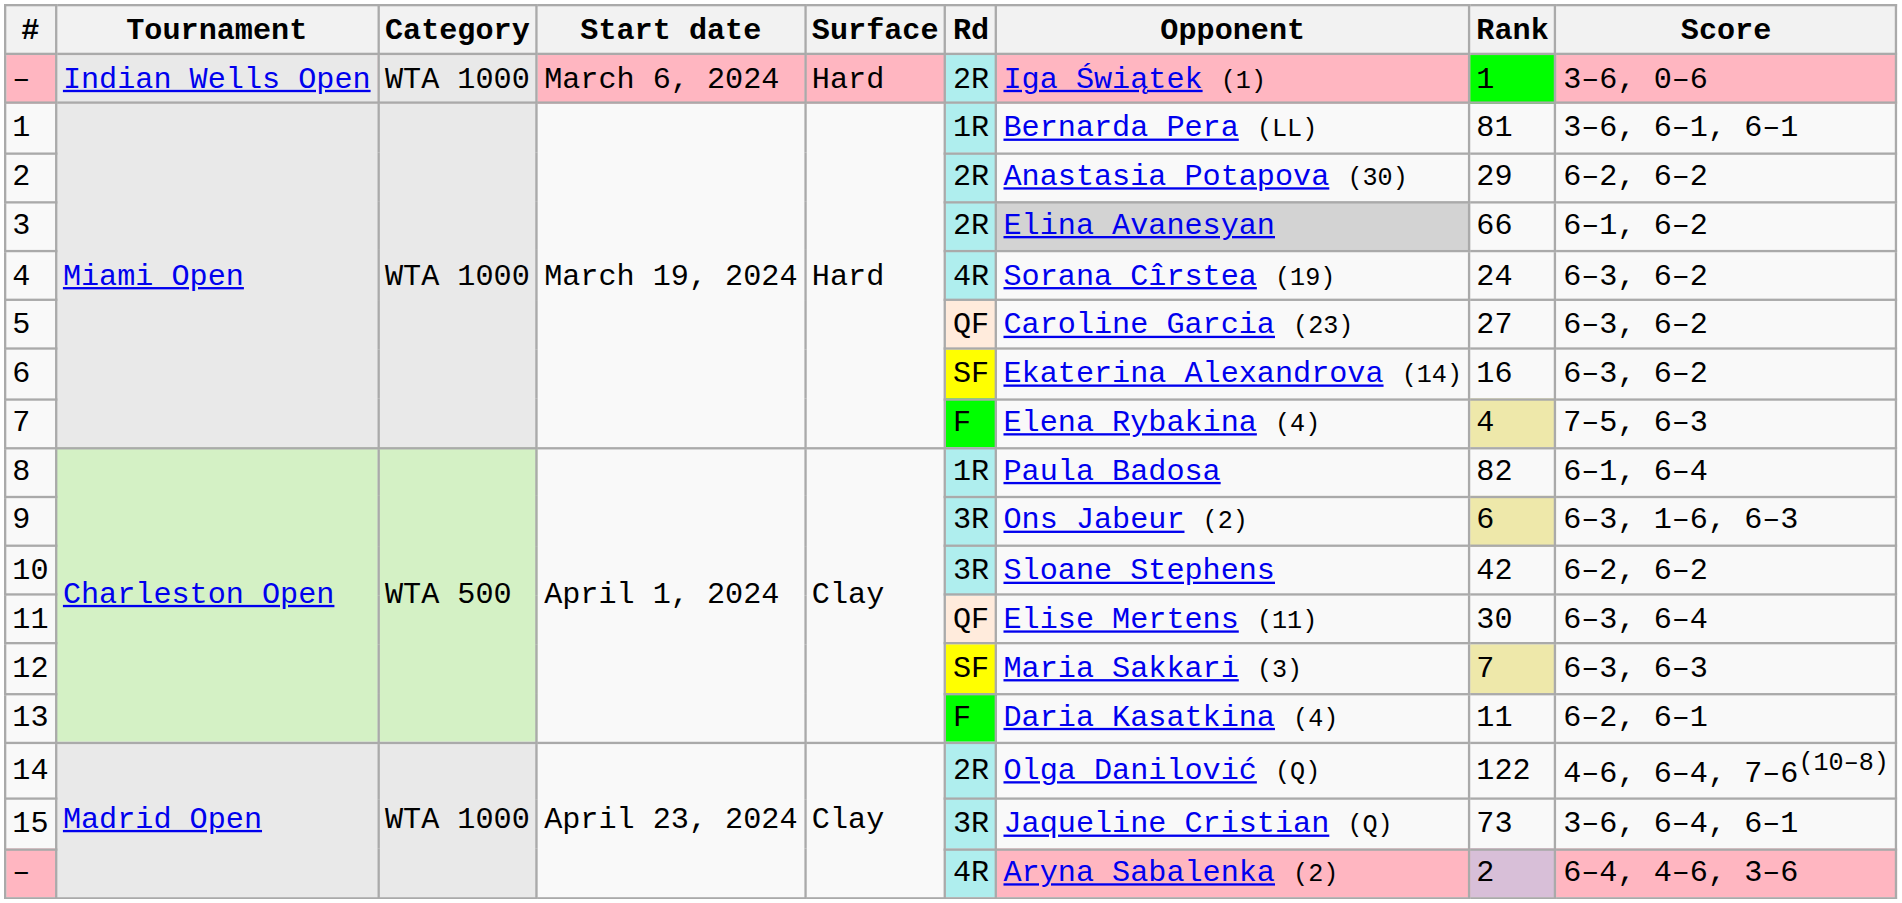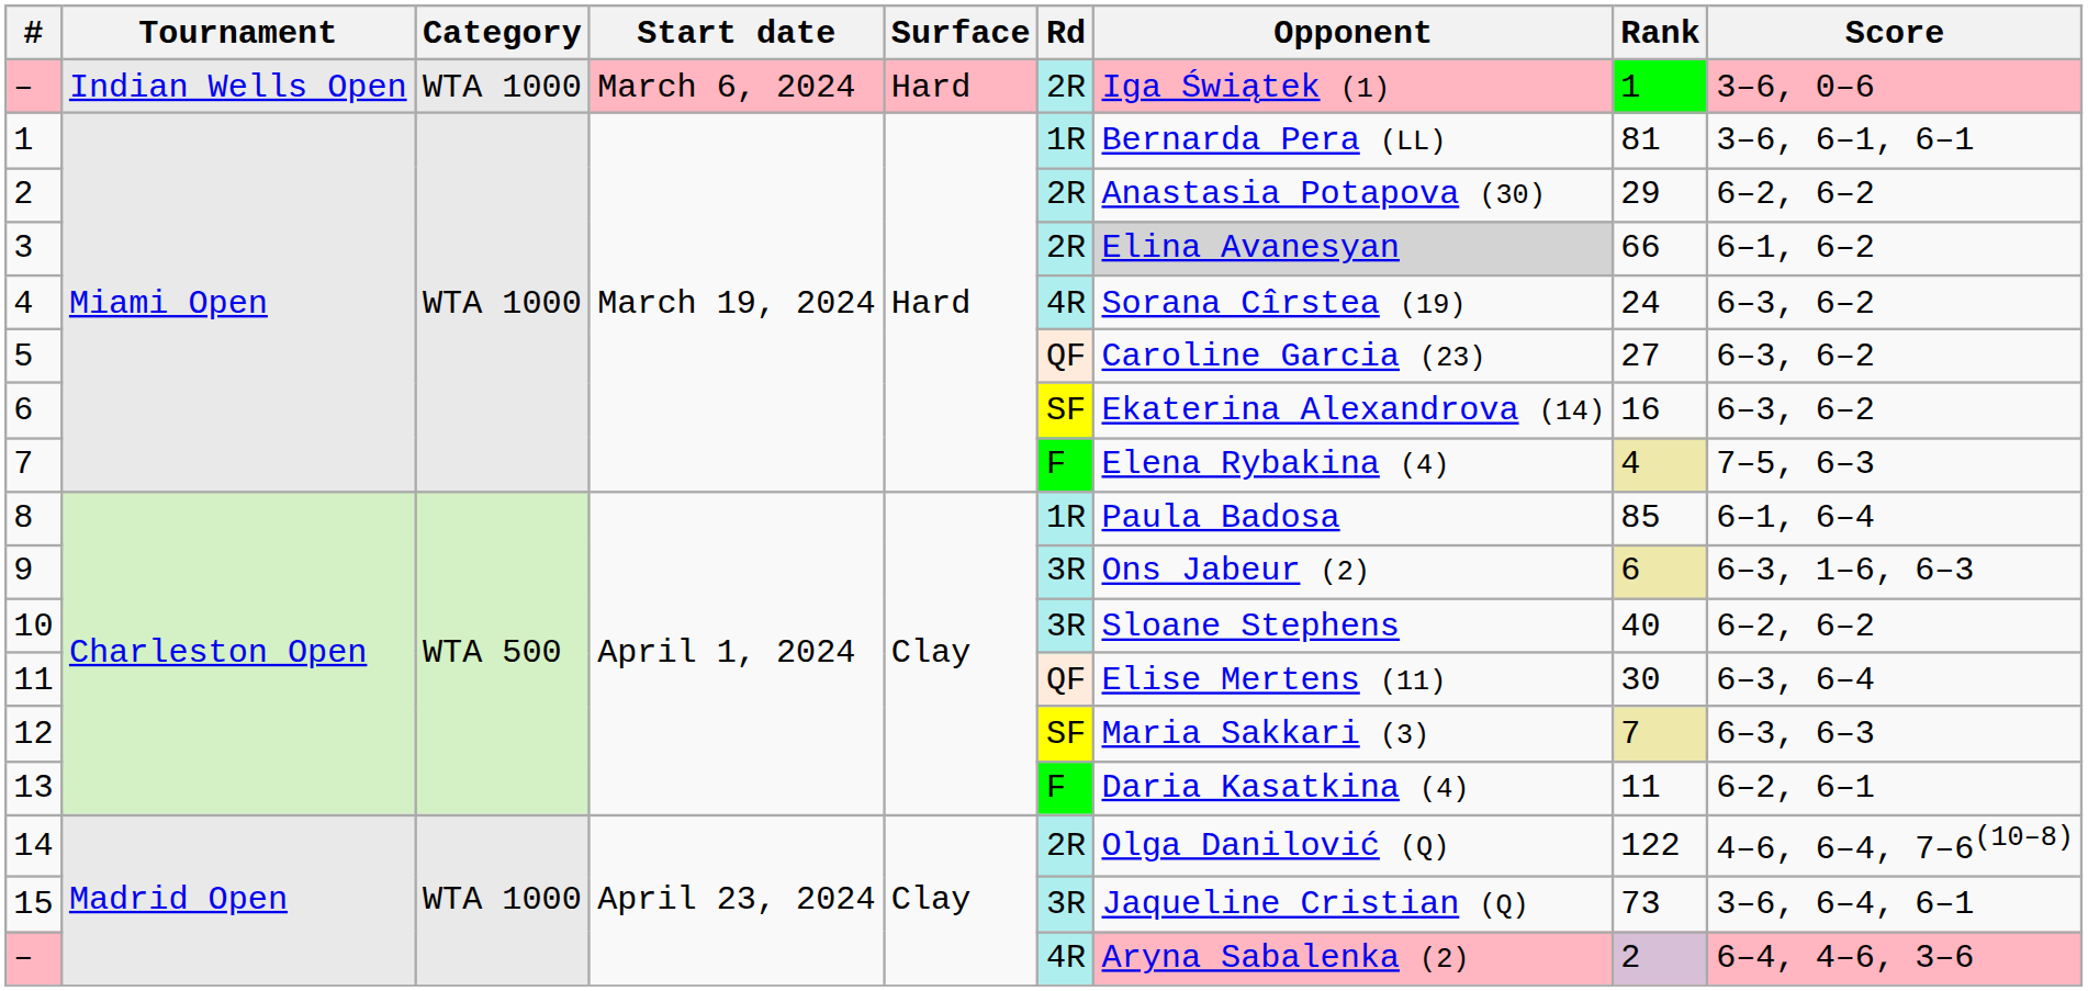 <table class="wikitable">
 <tr>
 <th scope="col">#</th>
 <th scope="col">Tournament</th>
 <th scope="col">Category</th>
 <th scope="col">Start date</th>
 <th scope="col">Surface</th>
 <th scope="col" class="unsortable">Rd</th>
 <th scope="col">Opponent</th>
 <th scope="col" class="unsortable">Rank</th>
 <th scope="col" class="unsortable">Score</th>
 </tr>
 <tr style="background:lightpink">
 <td>–</td>
 <td style="background:#e9e9e9;"><a href='#'>Indian Wells Open</a></td>
 <td style="background:#e9e9e9;">WTA 1000</td>
 <td>March 6, 2024</td>
 <td>Hard</td>
 <td style="text-align:center; background:#afeeee;">2R</td>
 <td> <a href='#'>Iga Świątek</a> <small>(1)</small></td>
 <td style="text-align:left; background:lime;">1</td>
 <td>3–6, 0–6</td>
 </tr>
 <tr>
 <td>1</td>
 <td style="background:#e9e9e9;" rowspan="7"><a href='#'>Miami Open</a></td>
 <td style="background:#e9e9e9;" rowspan="7">WTA 1000</td>
 <td rowspan="7">March 19, 2024</td>
 <td rowspan="7">Hard</td>
 <td style="background:#afeeee;">1R</td>
 <td> <a href='#'>Bernarda Pera</a> <small>(LL)</small></td>
 <td style="text-align:left">81</td>
 <td>3–6, 6–1, 6–1</td>
 </tr>
 <tr>
 <td>2</td>
 <td style="background:#afeeee;">2R</td>
 <td> <a href='#'>Anastasia Potapova</a> <small>(30)</small></td>
 <td style="text-align:left">29</td>
 <td>6–2, 6–2</td>
 </tr>
 <tr>
 <td>3</td>
 <td style="background:#afeeee;">2R</td>
 <td style="background: lightgrey;"> <a href='#'>Elina Avanesyan</a></td>
 <td style="text-align:left">66</td>
 <td>6–1, 6–2</td>
 </tr>
 <tr>
 <td>4</td>
 <td style="background:#afeeee;">4R</td>
 <td> <a href='#'>Sorana Cîrstea</a> <small>(19)</small></td>
 <td style="text-align:left">24</td>
 <td>6–3, 6–2</td>
 </tr>
 <tr>
 <td>5</td>
 <td style="background:#ffebdc;">QF</td>
 <td> <a href='#'>Caroline Garcia</a> <small>(23)</small></td>
 <td style="text-align:left">27</td>
 <td>6–3, 6–2</td>
 </tr>
 <tr>
 <td>6</td>
 <td style="background:yellow;">SF</td>
 <td> <a href='#'>Ekaterina Alexandrova</a> <small>(14)</small></td>
 <td style="text-align:left">16</td>
 <td>6–3, 6–2</td>
 </tr>
 <tr>
 <td>7</td>
 <td style="background:lime;">F</td>
 <td> <a href='#'>Elena Rybakina</a> <small>(4)</small></td>
 <td style="text-align:left; background:#eee8aa;">4</td>
 <td>7–5, 6–3</td>
 </tr>
 <tr>
 <td>8</td>
 <td style="background:#d4f1c5;" rowspan="6"><a href='#'>Charleston Open</a></td>
 <td style="background:#d4f1c5;" rowspan="6">WTA 500</td>
 <td rowspan="6">April 1, 2024</td>
 <td rowspan="6">Clay</td>
 <td style="background:#afeeee;">1R</td>
 <td> <a href='#'>Paula Badosa</a></td>
-<td style="text-align:left">82</td>
+<td style="text-align:left">85</td>
 <td>6–1, 6–4</td>
 </tr>
 <tr>
 <td>9</td>
 <td style="background:#afeeee;">3R</td>
 <td> <a href='#'>Ons Jabeur</a> <small>(2)</small></td>
 <td style="text-align:left; background:#eee8aa;">6</td>
 <td>6–3, 1–6, 6–3</td>
 </tr>
 <tr>
 <td>10</td>
 <td style="background:#afeeee;">3R</td>
 <td> <a href='#'>Sloane Stephens</a></td>
-<td style="text-align:left">42</td>
+<td style="text-align:left">40</td>
 <td>6–2, 6–2</td>
 </tr>
 <tr>
 <td>11</td>
 <td style="background:#ffebdc;">QF</td>
 <td> <a href='#'>Elise Mertens</a> <small>(11)</small></td>
 <td style="text-align:left">30</td>
 <td>6–3, 6–4</td>
 </tr>
 <tr>
 <td>12</td>
 <td style="background:yellow;">SF</td>
 <td> <a href='#'>Maria Sakkari</a> <small>(3)</small></td>
 <td style="text-align:left; background:#eee8aa;">7</td>
 <td>6–3, 6–3</td>
 </tr>
 <tr>
 <td>13</td>
 <td style="background:lime;">F</td>
 <td> <a href='#'>Daria Kasatkina</a> <small>(4)</small></td>
 <td style="text-align:left">11</td>
 <td>6–2, 6–1</td>
 </tr>
 <tr>
 <td>14</td>
 <td style="background:#e9e9e9;" rowspan="4"><a href='#'>Madrid Open</a></td>
 <td style="background:#e9e9e9;" rowspan="4">WTA 1000</td>
 <td rowspan="4">April 23, 2024</td>
 <td rowspan="4">Clay</td>
 <td style="background:#afeeee;">2R</td>
 <td> <a href='#'>Olga Danilović</a> <small>(Q)</small></td>
 <td style="text-align:left">122</td>
 <td>4–6, 6–4, 7–6<sup>(10–8)</sup></td>
 </tr>
 <tr>
 <td>15</td>
 <td style="background:#afeeee;">3R</td>
 <td> <a href='#'>Jaqueline Cristian</a> <small>(Q)</small></td>
 <td style="text-align:left">73</td>
 <td>3–6, 6–4, 6–1</td>
 </tr>
 <tr style="background:lightpink">
 <td>–</td>
 <td style="background:#afeeee;">4R</td>
 <td> <a href='#'>Aryna Sabalenka</a> <small>(2)</small></td>
 <td style="text-align:left; background:thistle;">2</td>
 <td>6–4, 4–6, 3–6</td>
 </tr>
 </table>
